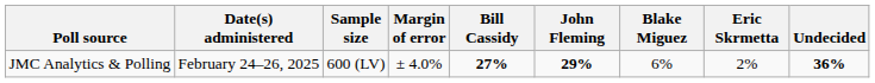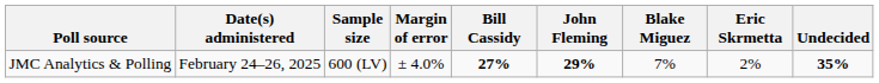 <table class="wikitable" style="font-size:90%;text-align:center;">
 <tr valign=bottom>
 <th>Poll source</th>
 <th>Date(s)<br>administered</th>
 <th>Sample<br>size</th>
 <th>Margin<br>of error</th>
 <th style="width:70px;">Bill<br>Cassidy</th>
 <th style="width:70px;">John<br>Fleming</th>
 <th style="width:70px;">Blake<br>Miguez</th>
 <th style="width:70px;">Eric<br>Skrmetta</th>
 <th>Undecided</th>
 </tr>
 <tr>
 <td style="text-align:left;">JMC Analytics & Polling</td>
 <td>February 24–26, 2025</td>
 <td>600 (LV)</td>
 <td>± 4.0%</td>
 <td><strong>27%</strong></td>
 <td><strong>29%</strong></td>
-<td>6%</td>
+<td>7%</td>
 <td>2%</td>
-<td><strong>36%</strong></td>
+<td><strong>35%</strong></td>
 </tr>
 </table>
